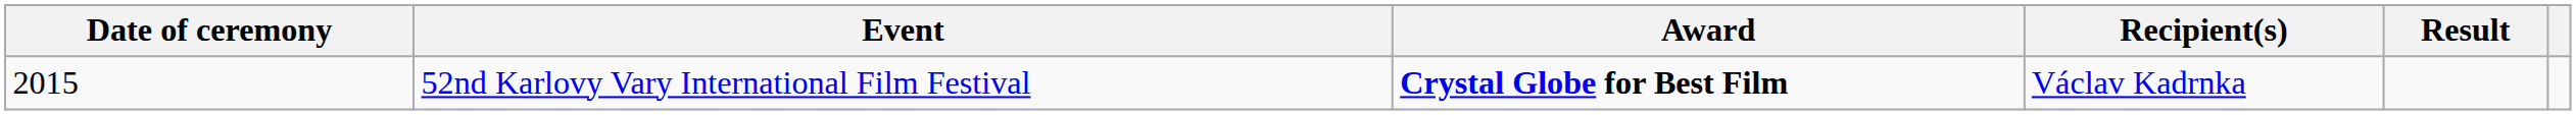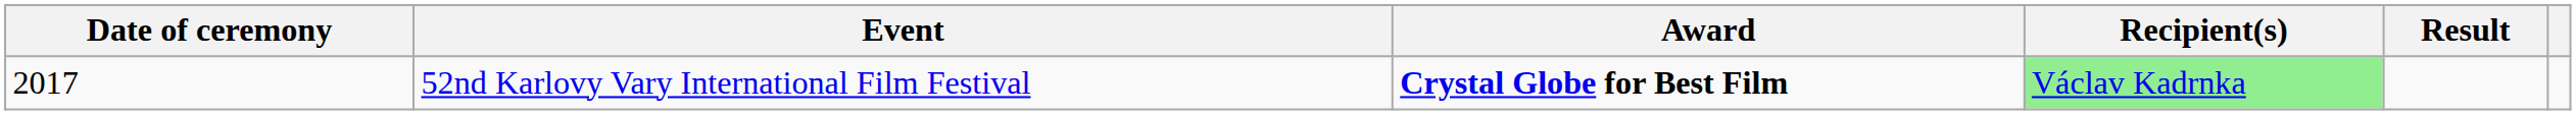 <table class="wikitable sortable" style="width: 99%;">
 <tr>
 <th scope="col">Date of ceremony</th>
 <th scope="col">Event</th>
 <th scope="col">Award</th>
 <th scope="col">Recipient(s)</th>
 <th scope="col">Result</th>
 <th scope="col" class="unsortable"></th>
 </tr>
 <tr>
-<td>2015</td>
+<td>2017</td>
 <td><a href='#'>52nd Karlovy Vary International Film Festival</a></td>
 <td><strong><a href='#'>Crystal Globe</a> for Best Film</strong></td>
-<td><a href='#'>Václav Kadrnka</a></td>
+<td style="background: lightgreen;"><a href='#'>Václav Kadrnka</a></td>
 <td></td>
 <td></td>
 </tr>
 </table>
